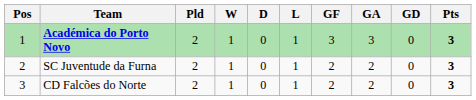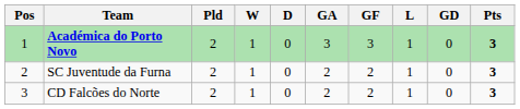 <table class="wikitable" style="text-align: center;">
 <tr>
 <th style="width: 40px;">Pos</th>
 <th style="width: 170px;">Team</th>
 <th style="width: 45px;">Pld</th>
 <th style="width: 35px;">W</th>
 <th style="width: 35px;">D</th>
+<th style="width: 45px;">GA</th>
+<th style="width: 45px;">GF</th>
 <th style="width: 35px;">L</th>
-<th style="width: 45px;">GF</th>
-<th style="width: 45px;">GA</th>
 <th style="width: 45px;">GD</th>
 <th style="width: 45px;">Pts</th>
 </tr>
 <tr style="background:#ACE1AF;">
 <td>1</td>
 <td style="text-align: left;"><strong><a href='#'>Académica do Porto Novo</a></strong></td>
 <td>2</td>
 <td>1</td>
 <td>0</td>
-<td>1</td>
 <td>3</td>
 <td>3</td>
+<td>1</td>
 <td>0</td>
 <td><strong>3</strong></td>
 </tr>
 <tr>
 <td>2</td>
 <td style="text-align: left;">SC Juventude da Furna</td>
 <td>2</td>
 <td>1</td>
 <td>0</td>
-<td>1</td>
 <td>2</td>
 <td>2</td>
+<td>1</td>
 <td>0</td>
 <td><strong>3</strong></td>
 </tr>
 <tr>
 <td>3</td>
 <td style="text-align: left;">CD Falcões do Norte</td>
 <td>2</td>
 <td>1</td>
 <td>0</td>
-<td>1</td>
 <td>2</td>
 <td>2</td>
+<td>1</td>
 <td>0</td>
 <td><strong>3</strong></td>
 </tr>
 </table>
